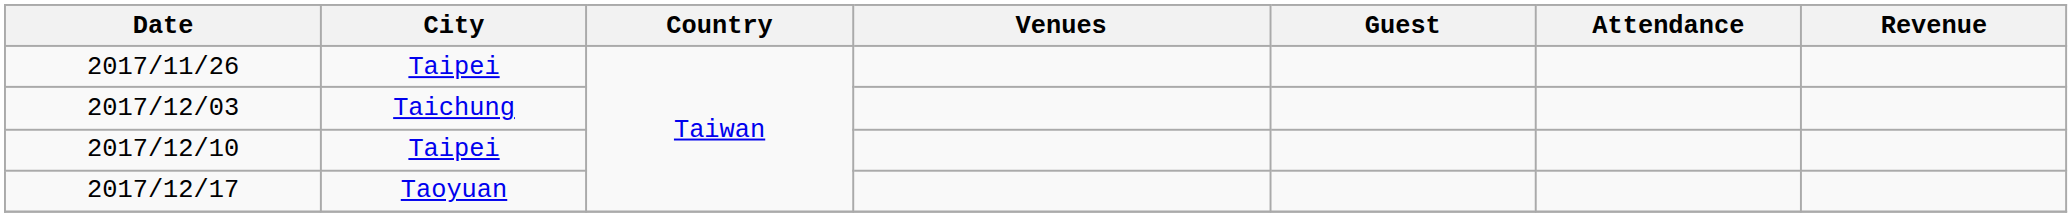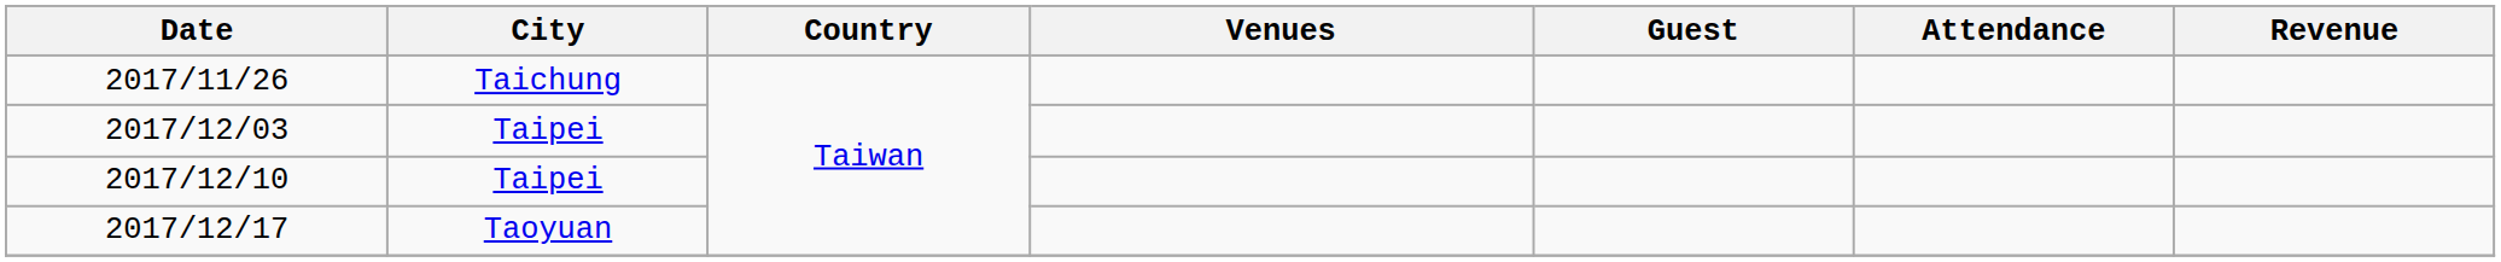 <table class="wikitable" style="text-align:center;">
 <tr>
 <th scope="col" style="width:12em;">Date</th>
 <th scope="col" style="width:10em;">City</th>
 <th scope="col" style="width:10em;">Country</th>
 <th scope="col" style="width:16em;">Venues</th>
 <th scope="col" style="width:10em;">Guest</th>
 <th scope="col" style="width:10em;">Attendance</th>
 <th scope="col" style="width:10em;">Revenue</th>
 </tr>
 <tr>
 <td>2017/11/26</td>
-<td><a href='#'>Taipei</a></td>
+<td><a href='#'>Taichung</a></td>
 <td rowspan="4"><a href='#'>Taiwan</a></td>
 <td></td>
 <td></td>
 <td></td>
 <td></td>
 </tr>
 <tr>
 <td>2017/12/03</td>
-<td><a href='#'>Taichung</a></td>
+<td><a href='#'>Taipei</a></td>
 <td></td>
 <td></td>
 <td></td>
 <td></td>
 </tr>
 <tr>
 <td>2017/12/10</td>
 <td><a href='#'>Taipei</a></td>
 <td></td>
 <td></td>
 <td></td>
 <td></td>
 </tr>
 <tr>
 <td>2017/12/17</td>
 <td><a href='#'>Taoyuan</a></td>
 <td></td>
 <td></td>
 <td></td>
 <td></td>
 </tr>
 <tr>
 </tr>
 </table>
